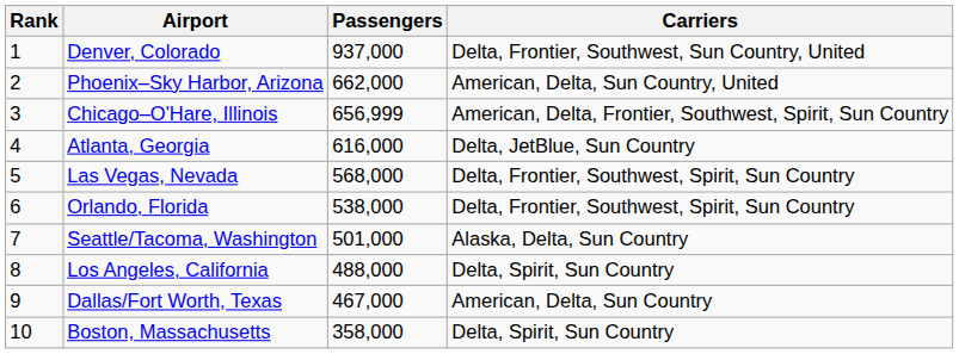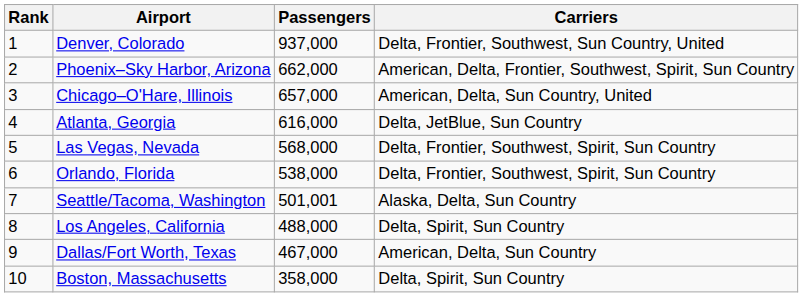 <table class="wikitable sortable">
 <tr>
 <th>Rank</th>
 <th>Airport</th>
 <th>Passengers</th>
 <th>Carriers</th>
 </tr>
 <tr>
 <td>1</td>
 <td><a href='#'>Denver, Colorado</a></td>
 <td>937,000</td>
 <td>Delta, Frontier, Southwest, Sun Country, United</td>
 </tr>
 <tr>
 <td>2</td>
 <td><a href='#'>Phoenix–Sky Harbor, Arizona</a></td>
 <td>662,000</td>
-<td>American, Delta, Sun Country, United</td>
+<td>American, Delta, Frontier, Southwest, Spirit, Sun Country</td>
 </tr>
 <tr>
 <td>3</td>
 <td><a href='#'>Chicago–O'Hare, Illinois</a></td>
-<td>656,999</td>
-<td>American, Delta, Frontier, Southwest, Spirit, Sun Country</td>
+<td>657,000</td>
+<td>American, Delta, Sun Country, United</td>
 </tr>
 <tr>
 <td>4</td>
 <td><a href='#'>Atlanta, Georgia</a></td>
 <td>616,000</td>
 <td>Delta, JetBlue, Sun Country</td>
 </tr>
 <tr>
 <td>5</td>
 <td><a href='#'>Las Vegas, Nevada</a></td>
 <td>568,000</td>
 <td>Delta, Frontier, Southwest, Spirit, Sun Country</td>
 </tr>
 <tr>
 <td>6</td>
 <td><a href='#'>Orlando, Florida</a></td>
 <td>538,000</td>
 <td>Delta, Frontier, Southwest, Spirit, Sun Country</td>
 </tr>
 <tr>
 <td>7</td>
 <td><a href='#'>Seattle/Tacoma, Washington</a></td>
-<td>501,000</td>
+<td>501,001</td>
 <td>Alaska, Delta, Sun Country</td>
 </tr>
 <tr>
 <td>8</td>
 <td><a href='#'>Los Angeles, California</a></td>
 <td>488,000</td>
 <td>Delta, Spirit, Sun Country</td>
 </tr>
 <tr>
 <td>9</td>
 <td><a href='#'>Dallas/Fort Worth, Texas</a></td>
 <td>467,000</td>
 <td>American, Delta, Sun Country</td>
 </tr>
 <tr>
 <td>10</td>
 <td><a href='#'>Boston, Massachusetts</a></td>
 <td>358,000</td>
 <td>Delta, Spirit, Sun Country</td>
 </tr>
 </table>
